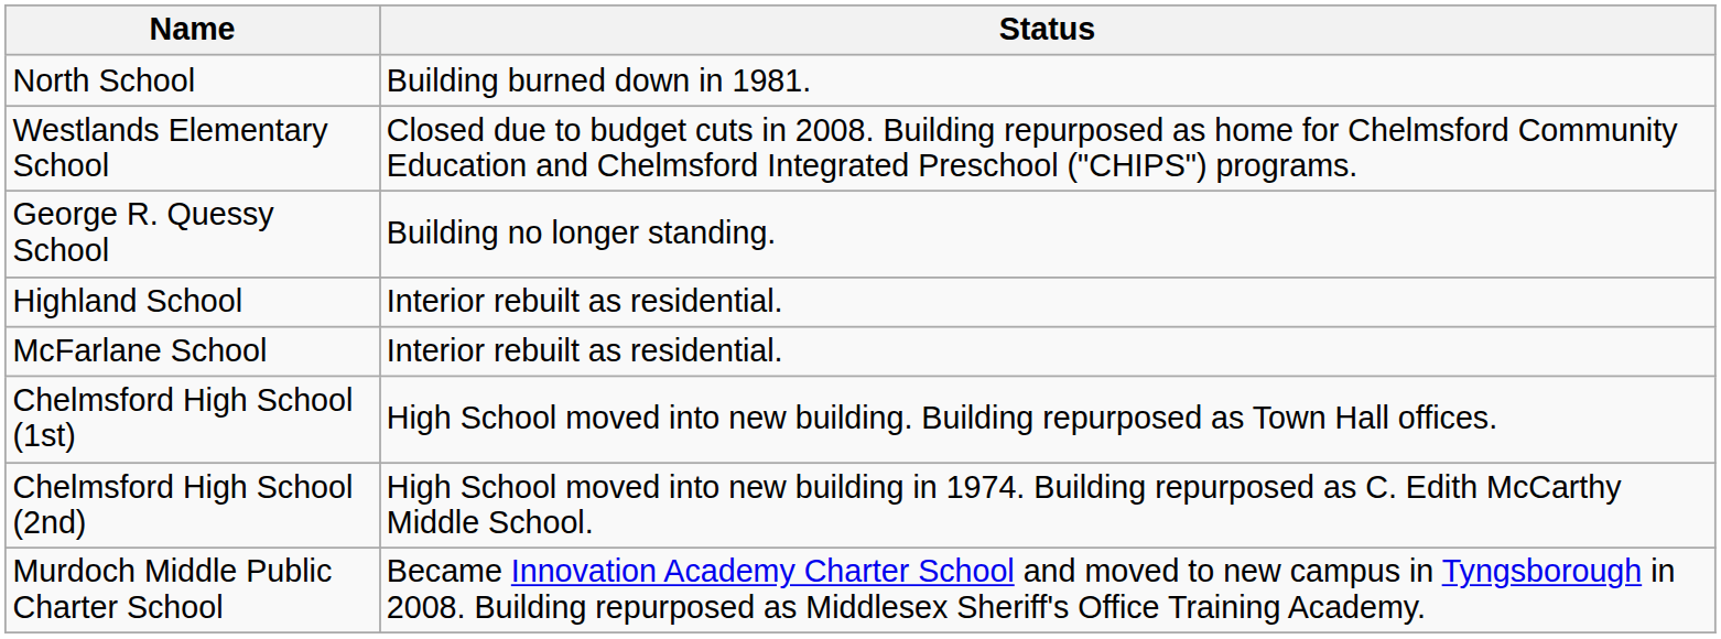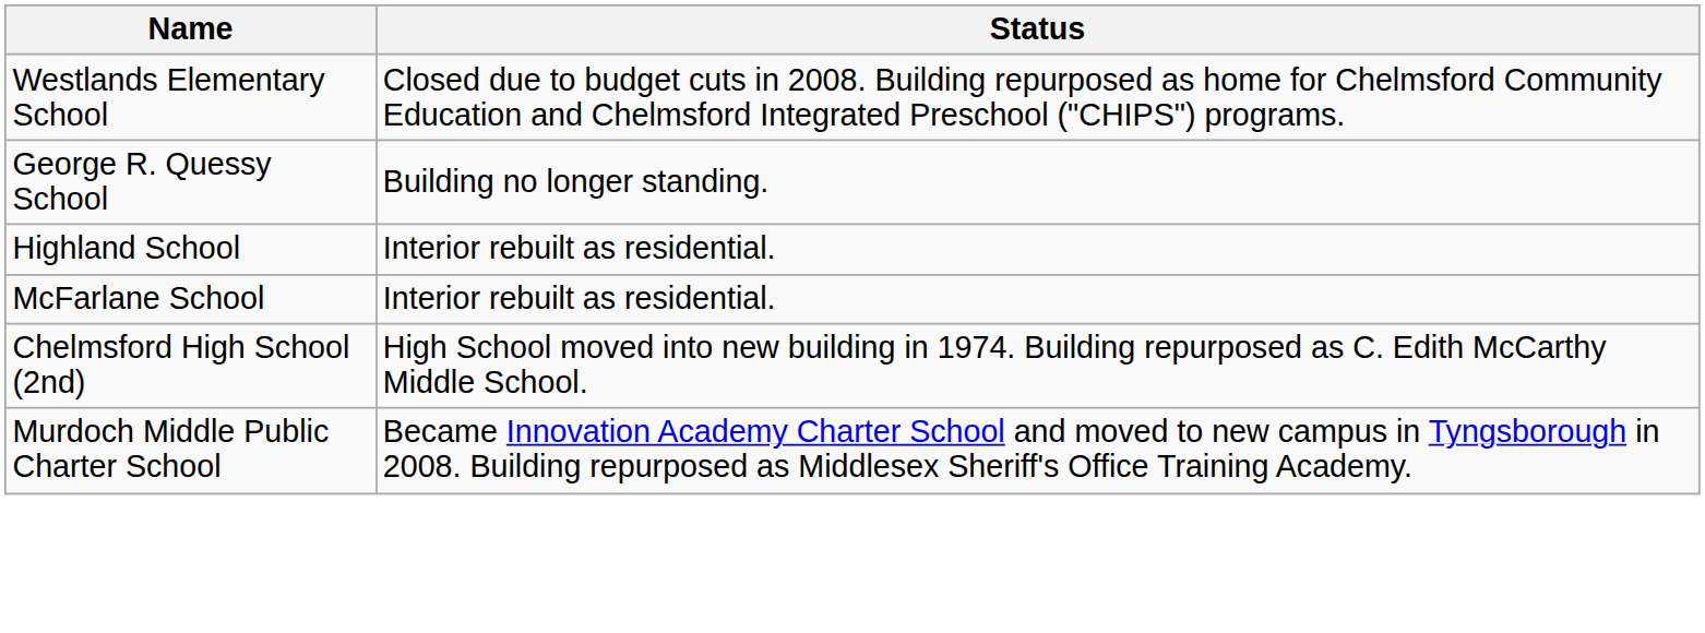 <table class="wikitable">
 <tr>
 <th>Name</th>
 <th>Status</th>
-</tr>
-<tr>
-<td>North School</td>
-<td>Building burned down in 1981.</td>
 </tr>
 <tr>
 <td>Westlands Elementary School</td>
 <td>Closed due to budget cuts in 2008. Building repurposed as home for Chelmsford Community Education and Chelmsford Integrated Preschool ("CHIPS") programs.</td>
 </tr>
 <tr>
 <td>George R. Quessy School</td>
 <td>Building no longer standing.</td>
 </tr>
 <tr>
 <td>Highland School</td>
 <td>Interior rebuilt as residential.</td>
 </tr>
 <tr>
 <td>McFarlane School</td>
 <td>Interior rebuilt as residential.</td>
 </tr>
 <tr>
-<td>Chelmsford High School (1st)</td>
-<td>High School moved into new building. Building repurposed as Town Hall offices.</td>
-</tr>
-<tr>
 <td>Chelmsford High School (2nd)</td>
 <td>High School moved into new building in 1974. Building repurposed as C. Edith McCarthy Middle School.</td>
 </tr>
 <tr>
 <td>Murdoch Middle Public Charter School</td>
 <td>Became <a href='#'>Innovation Academy Charter School</a> and moved to new campus in <a href='#'>Tyngsborough</a> in 2008. Building repurposed as Middlesex Sheriff's Office Training Academy.</td>
 </tr>
 </table>
